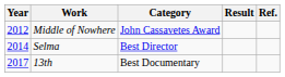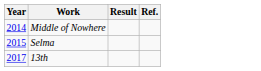 <table class="wikitable">
 <tr>
 <th>Year</th>
 <th>Work</th>
-<th>Category</th>
 <th>Result</th>
 <th>Ref.</th>
 </tr>
 <tr>
-<td><a href='#'>2012</a></td>
+<td><a href='#'>2014</a></td>
 <td><em>Middle of Nowhere</em></td>
-<td><a href='#'>John Cassavetes Award</a></td>
 <td></td>
 <td rowspan="1"></td>
 </tr>
 <tr>
-<td><a href='#'>2014</a></td>
+<td><a href='#'>2015</a></td>
 <td><em>Selma</em></td>
-<td><a href='#'>Best Director</a></td>
 <td></td>
 <td rowspan="1"></td>
 </tr>
 <tr>
 <td><a href='#'>2017</a></td>
 <td><em>13th</em></td>
-<td>Best Documentary</td>
 <td></td>
 <td rowspan="1"></td>
 </tr>
 </table>
